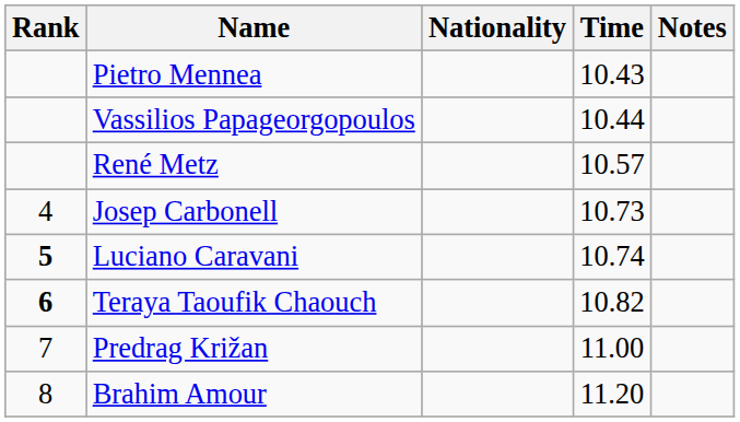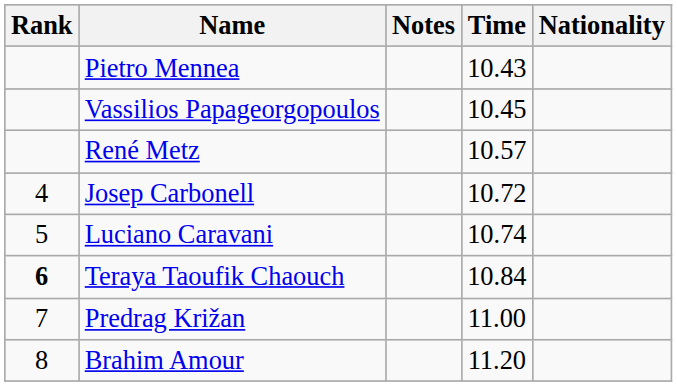 <table class="wikitable sortable" style="text-align:center">
 <tr>
 <th>Rank</th>
 <th>Name</th>
+<th>Notes</th>
+<th>Time</th>
 <th>Nationality</th>
-<th>Time</th>
-<th>Notes</th>
 </tr>
 <tr>
 <td></td>
 <td align=left><a href='#'>Pietro Mennea</a></td>
+<td></td>
+<td>10.43</td>
 <td align=left></td>
-<td>10.43</td>
-<td></td>
 </tr>
 <tr>
 <td></td>
 <td align=left><a href='#'>Vassilios Papageorgopoulos</a></td>
+<td></td>
+<td>10.45</td>
 <td align=left></td>
-<td>10.44</td>
-<td></td>
 </tr>
 <tr>
 <td></td>
 <td align=left><a href='#'>René Metz</a></td>
+<td></td>
+<td>10.57</td>
 <td align=left></td>
-<td>10.57</td>
-<td></td>
 </tr>
 <tr>
 <td>4</td>
 <td align=left><a href='#'>Josep Carbonell</a></td>
+<td></td>
+<td>10.72</td>
 <td align=left></td>
-<td>10.73</td>
-<td></td>
 </tr>
 <tr>
-<td><strong>5</strong></td>
+<td>5</td>
 <td align=left><a href='#'>Luciano Caravani</a></td>
+<td></td>
+<td>10.74</td>
 <td align=left></td>
-<td>10.74</td>
-<td></td>
 </tr>
 <tr>
 <td><strong>6</strong></td>
 <td align=left><a href='#'>Teraya Taoufik Chaouch</a></td>
+<td></td>
+<td>10.84</td>
 <td align=left></td>
-<td>10.82</td>
-<td></td>
 </tr>
 <tr>
 <td>7</td>
 <td align=left><a href='#'>Predrag Križan</a></td>
+<td></td>
+<td>11.00</td>
 <td align=left></td>
-<td>11.00</td>
-<td></td>
 </tr>
 <tr>
 <td>8</td>
 <td align=left><a href='#'>Brahim Amour</a></td>
+<td></td>
+<td>11.20</td>
 <td align=left></td>
-<td>11.20</td>
-<td></td>
 </tr>
 </table>
